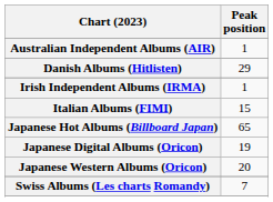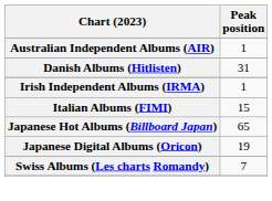 <table class="wikitable sortable plainrowheaders" style="text-align:center">
 <tr>
 <th scope="col">Chart (2023)</th>
 <th scope="col">Peak<br>position</th>
 </tr>
 <tr>
 </tr>
 <tr>
 <th scope="row">Australian Independent Albums (<a href='#'>AIR</a>)</th>
 <td>1</td>
 </tr>
 <tr>
 </tr>
 <tr>
 </tr>
 <tr>
 </tr>
 <tr>
 </tr>
 <tr>
 </tr>
 <tr>
 <th scope="row">Danish Albums (<a href='#'>Hitlisten</a>)</th>
-<td>29</td>
+<td>31</td>
 </tr>
 <tr>
 </tr>
 <tr>
 </tr>
 <tr>
 </tr>
 <tr>
 </tr>
 <tr>
 </tr>
 <tr>
 </tr>
 <tr>
 <th scope="row">Irish Independent Albums (<a href='#'>IRMA</a>)</th>
 <td>1</td>
 </tr>
 <tr>
 <th scope="row">Italian Albums (<a href='#'>FIMI</a>)</th>
 <td>15</td>
 </tr>
 <tr>
 <th scope="row">Japanese Hot Albums (<em><a href='#'>Billboard Japan</a></em>)</th>
 <td>65</td>
 </tr>
 <tr>
 <th scope="row">Japanese Digital Albums (<a href='#'>Oricon</a>)</th>
 <td>19</td>
 </tr>
 <tr>
-<th scope="row">Japanese Western Albums (<a href='#'>Oricon</a>)</th>
-<td>20</td>
-</tr>
-<tr>
 </tr>
 <tr>
 </tr>
 <tr>
 </tr>
 <tr>
 </tr>
 <tr>
 </tr>
 <tr>
 </tr>
 <tr>
 </tr>
 <tr>
 <th scope="row">Swiss Albums (<a href='#'>Les charts</a> <a href='#'>Romandy</a>)</th>
 <td>7</td>
 </tr>
 <tr>
 </tr>
 <tr>
 </tr>
 <tr>
 </tr>
 <tr>
 </tr>
 <tr>
 </tr>
 </table>
